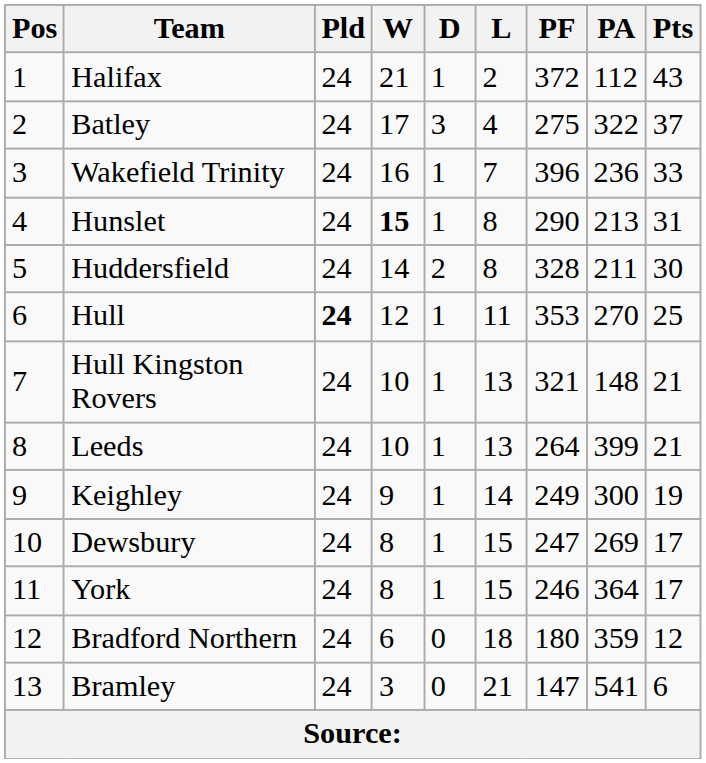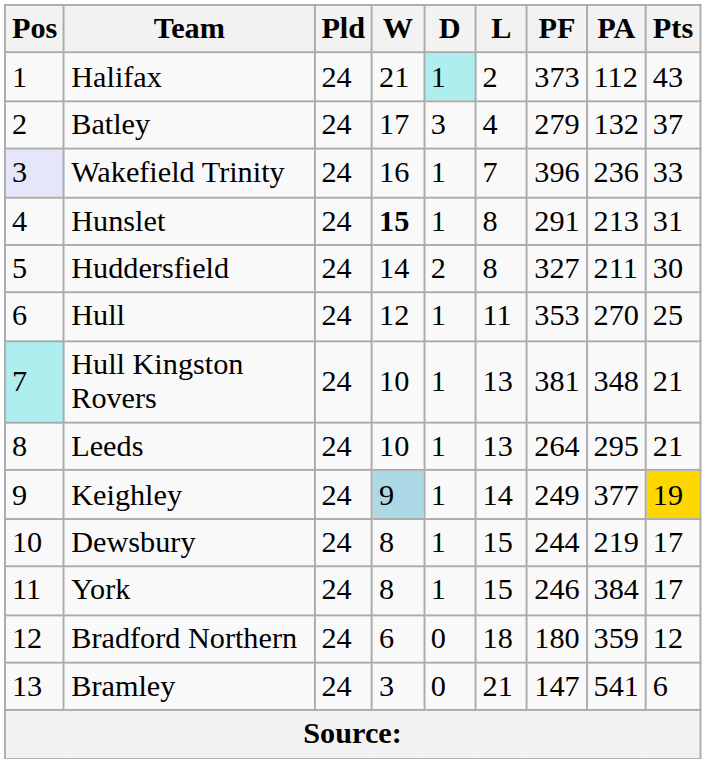 <table class="wikitable" style="text-align:left">
 <tr>
 <th width=20 abbr="Position">Pos</th>
 <th width=125>Team</th>
 <th width=20 abbr="Played">Pld</th>
 <th width=20 abbr="Won">W</th>
 <th width=20 abbr="Drawn">D</th>
 <th width=20 abbr="Lost">L</th>
 <th width=20 abbr="Points for">PF</th>
 <th width=20 abbr="Points against">PA</th>
 <th width=20 abbr="Points">Pts</th>
 </tr>
 <tr>
 <td>1</td>
 <td>Halifax</td>
 <td>24</td>
 <td>21</td>
-<td>1</td>
+<td style="background: paleturquoise;">1</td>
 <td>2</td>
-<td>372</td>
+<td>373</td>
 <td>112</td>
 <td>43</td>
 </tr>
 <tr>
 <td>2</td>
 <td>Batley</td>
 <td>24</td>
 <td>17</td>
 <td>3</td>
 <td>4</td>
-<td>275</td>
-<td>322</td>
+<td>279</td>
+<td>132</td>
 <td>37</td>
 </tr>
 <tr>
-<td>3</td>
+<td style="background: lavender;">3</td>
 <td>Wakefield Trinity</td>
 <td>24</td>
 <td>16</td>
 <td>1</td>
 <td>7</td>
 <td>396</td>
 <td>236</td>
 <td>33</td>
 </tr>
 <tr>
 <td>4</td>
 <td>Hunslet</td>
 <td>24</td>
 <td><strong>15</strong></td>
 <td>1</td>
 <td>8</td>
-<td>290</td>
+<td>291</td>
 <td>213</td>
 <td>31</td>
 </tr>
 <tr>
 <td>5</td>
 <td>Huddersfield</td>
 <td>24</td>
 <td>14</td>
 <td>2</td>
 <td>8</td>
-<td>328</td>
+<td>327</td>
 <td>211</td>
 <td>30</td>
 </tr>
 <tr>
 <td>6</td>
 <td>Hull</td>
-<td><strong>24</strong></td>
+<td>24</td>
 <td>12</td>
 <td>1</td>
 <td>11</td>
 <td>353</td>
 <td>270</td>
 <td>25</td>
 </tr>
 <tr>
-<td>7</td>
+<td style="background: paleturquoise;">7</td>
 <td>Hull Kingston Rovers</td>
 <td>24</td>
 <td>10</td>
 <td>1</td>
 <td>13</td>
-<td>321</td>
-<td>148</td>
+<td>381</td>
+<td>348</td>
 <td>21</td>
 </tr>
 <tr>
 <td>8</td>
 <td>Leeds</td>
 <td>24</td>
 <td>10</td>
 <td>1</td>
 <td>13</td>
 <td>264</td>
-<td>399</td>
+<td>295</td>
 <td>21</td>
 </tr>
 <tr>
 <td>9</td>
 <td>Keighley</td>
 <td>24</td>
-<td>9</td>
+<td style="background: lightblue;">9</td>
 <td>1</td>
 <td>14</td>
 <td>249</td>
-<td>300</td>
-<td>19</td>
+<td>377</td>
+<td style="background: gold;">19</td>
 </tr>
 <tr>
 <td>10</td>
 <td>Dewsbury</td>
 <td>24</td>
 <td>8</td>
 <td>1</td>
 <td>15</td>
-<td>247</td>
-<td>269</td>
+<td>244</td>
+<td>219</td>
 <td>17</td>
 </tr>
 <tr>
 <td>11</td>
 <td>York</td>
 <td>24</td>
 <td>8</td>
 <td>1</td>
 <td>15</td>
 <td>246</td>
-<td>364</td>
+<td>384</td>
 <td>17</td>
 </tr>
 <tr>
 <td>12</td>
 <td>Bradford Northern</td>
 <td>24</td>
 <td>6</td>
 <td>0</td>
 <td>18</td>
 <td>180</td>
 <td>359</td>
 <td>12</td>
 </tr>
 <tr>
 <td>13</td>
 <td>Bramley</td>
 <td>24</td>
 <td>3</td>
 <td>0</td>
 <td>21</td>
 <td>147</td>
 <td>541</td>
 <td>6</td>
 </tr>
 <tr>
 <th colspan=9>Source:</th>
 </tr>
 </table>
